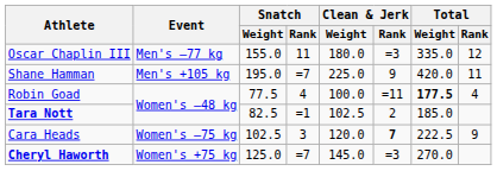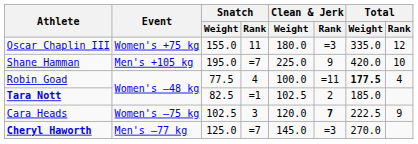 <table class=wikitable style=font-size:90%;text-align:center>
 <tr>
 <th rowspan=2>Athlete</th>
 <th rowspan=2>Event</th>
 <th colspan=2>Snatch</th>
 <th colspan=2>Clean & Jerk</th>
 <th colspan=2>Total</th>
 </tr>
 <tr style=font-size:95%>
 <th>Weight</th>
 <th>Rank</th>
 <th>Weight</th>
 <th>Rank</th>
 <th>Weight</th>
 <th>Rank</th>
 </tr>
 <tr>
 <td align=left><a href='#'>Oscar Chaplin III</a></td>
-<td align=left><a href='#'>Men's –77 kg</a></td>
+<td align=left><a href='#'>Women's +75 kg</a></td>
 <td>155.0</td>
 <td>11</td>
 <td>180.0</td>
 <td>=3</td>
 <td>335.0</td>
 <td>12</td>
 </tr>
 <tr>
 <td align=left><a href='#'>Shane Hamman</a></td>
 <td align=left><a href='#'>Men's +105 kg</a></td>
 <td>195.0</td>
 <td>=7</td>
 <td>225.0</td>
 <td>9</td>
 <td>420.0</td>
-<td>11</td>
+<td>10</td>
 </tr>
 <tr>
 <td align=left><a href='#'>Robin Goad</a></td>
 <td align=left rowspan=2><a href='#'>Women's –48 kg</a></td>
 <td>77.5</td>
 <td>4</td>
 <td>100.0</td>
 <td>=11</td>
 <td><strong>177.5</strong></td>
 <td>4</td>
 </tr>
 <tr>
 <td align=left><strong><a href='#'>Tara Nott</a></strong></td>
 <td>82.5</td>
 <td>=1</td>
 <td>102.5</td>
 <td>2</td>
 <td>185.0</td>
 <td></td>
 </tr>
 <tr>
 <td align=left><a href='#'>Cara Heads</a></td>
 <td align=left><a href='#'>Women's –75 kg</a></td>
 <td>102.5</td>
 <td>3</td>
 <td>120.0</td>
 <td><strong>7</strong></td>
 <td>222.5</td>
 <td>9</td>
 </tr>
 <tr>
 <td align=left><strong><a href='#'>Cheryl Haworth</a></strong></td>
-<td align=left><a href='#'>Women's +75 kg</a></td>
+<td align=left><a href='#'>Men's –77 kg</a></td>
 <td>125.0</td>
 <td>=7</td>
 <td>145.0</td>
 <td>=3</td>
 <td>270.0</td>
 <td></td>
 </tr>
 </table>
